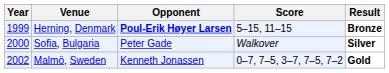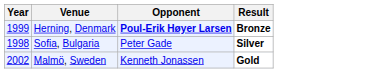 <table class="sortable wikitable" style="font-size: 90%;">
 <tr>
 <th>Year</th>
 <th>Venue</th>
 <th>Opponent</th>
-<th>Score</th>
 <th>Result</th>
 </tr>
 <tr style="background:#ECF2FF">
 <td align="center"><a href='#'>1999</a></td>
 <td align="left"><a href='#'>Herning</a>, <a href='#'>Denmark</a></td>
 <td align="left"><strong> <a href='#'>Poul-Erik Høyer Larsen</a></strong></td>
-<td align="left">5–15, 11–15</td>
 <td style="text-align:left; background:white"> <strong>Bronze</strong></td>
 </tr>
 <tr style="background:#ECF2FF">
-<td align="center"><a href='#'>2000</a></td>
+<td align="center"><a href='#'>1998</a></td>
 <td align="left"><a href='#'>Sofia</a>, <a href='#'>Bulgaria</a></td>
 <td align="left"> <a href='#'>Peter Gade</a></td>
-<td align="left"><em>Walkover</em></td>
 <td style="text-align:left; background:white"> <strong>Silver</strong></td>
 </tr>
 <tr style="background:#ECF2FF">
 <td align="center"><a href='#'>2002</a></td>
 <td align="left"><a href='#'>Malmö</a>, <a href='#'>Sweden</a></td>
 <td align="left"> <a href='#'>Kenneth Jonassen</a></td>
-<td align="left">0–7, 7–5, 3–7, 7–5, 7–2</td>
 <td style="text-align:left; background:white"> <strong>Gold</strong></td>
 </tr>
 </table>
